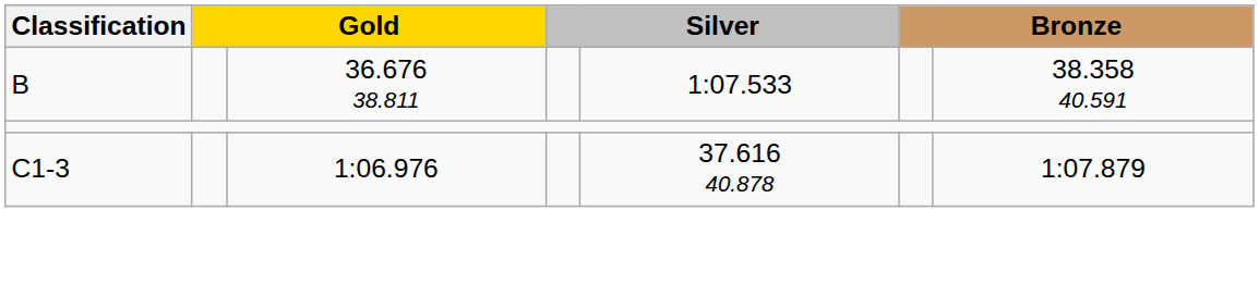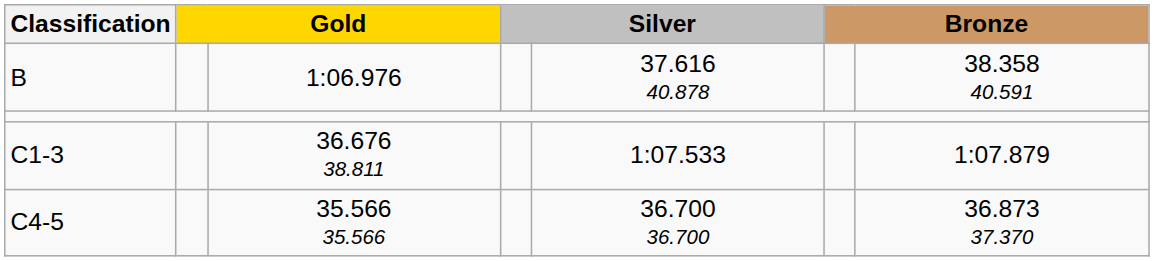 <table class=wikitable style="font-size:100%">
 <tr>
 <th rowspan="1" width="15%">Classification</th>
 <th colspan="2" style="background:gold;">Gold</th>
 <th colspan="2" style="background:silver;">Silver</th>
 <th colspan="2" style="background:#CC9966;">Bronze</th>
 </tr>
 <tr>
 <td>B <br></td>
 <td></td>
-<td align="center">36.676<br><small><em>38.811</em></small></td>
+<td align="center">1:06.976</td>
 <td></td>
-<td align="center">1:07.533</td>
+<td align="center">37.616<br><small><em>40.878</em></small></td>
 <td></td>
 <td align="center">38.358<br><small><em>40.591</em></small></td>
 </tr>
 <tr>
 <td colspan="7"></td>
 </tr>
 <tr>
 <td>C1-3 <br></td>
 <td></td>
-<td align="center">1:06.976</td>
+<td align="center">36.676<br><small><em>38.811</em></small></td>
 <td></td>
-<td align="center">37.616<br><small><em>40.878</em></small></td>
+<td align="center">1:07.533</td>
 <td></td>
 <td align="center">1:07.879</td>
 </tr>
+<tr>
+<td>C4-5 <br></td>
+<td></td>
+<td align="center">35.566<br><small><em>35.566</em></small></td>
+<td></td>
+<td align="center">36.700<br><small><em>36.700</em></small></td>
+<td></td>
+<td align="center">36.873<br><small><em>37.370</em></small></td>
+</tr>
 </table>
